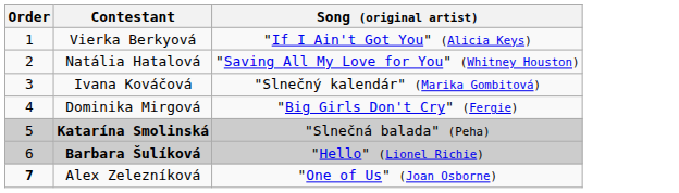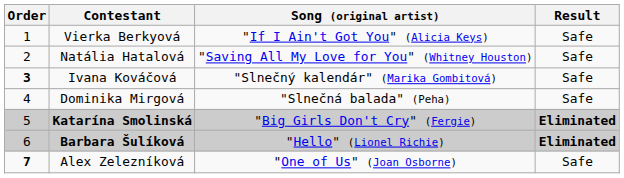 <table class="wikitable plainrowheaders" style="text-align:center;">
 <tr>
 <th scope="col">Order</th>
 <th scope="col">Contestant</th>
 <th scope="col">Song <small>(original artist)</small></th>
+<th scope="col">Result</th>
 </tr>
 <tr>
 <td>1</td>
 <td>Vierka Berkyová</td>
 <td>"<a href='#'>If I Ain't Got You</a>" <small>(<a href='#'>Alicia Keys</a>)</small></td>
+<td>Safe</td>
 </tr>
 <tr>
 <td>2</td>
 <td>Natália Hatalová</td>
 <td>"<a href='#'>Saving All My Love for You</a>" <small>(<a href='#'>Whitney Houston</a>)</small></td>
+<td>Safe</td>
 </tr>
 <tr>
-<td>3</td>
+<td><strong>3</strong></td>
 <td>Ivana Kováčová</td>
 <td>"Slnečný kalendár" <small>(<a href='#'>Marika Gombitová</a>)</small></td>
+<td>Safe</td>
 </tr>
 <tr>
 <td>4</td>
 <td>Dominika Mirgová</td>
-<td>"<a href='#'>Big Girls Don't Cry</a>" <small>(<a href='#'>Fergie</a>)</small></td>
+<td>"Slnečná balada" <small>(Peha)</small></td>
+<td>Safe</td>
 </tr>
 <tr style="background:#ccc;">
 <td>5</td>
 <td><strong>Katarína Smolinská</strong></td>
-<td>"Slnečná balada" <small>(Peha)</small></td>
+<td>"<a href='#'>Big Girls Don't Cry</a>" <small>(<a href='#'>Fergie</a>)</small></td>
+<td><strong>Eliminated</strong></td>
 </tr>
 <tr style="background:#ccc;">
 <td>6</td>
 <td><strong>Barbara Šulíková</strong></td>
 <td>"<a href='#'>Hello</a>" <small>(<a href='#'>Lionel Richie</a>)</small></td>
+<td><strong>Eliminated</strong></td>
 </tr>
 <tr>
 <td><strong>7</strong></td>
 <td>Alex Zelezníková</td>
 <td>"<a href='#'>One of Us</a>" <small>(<a href='#'>Joan Osborne</a>)</small></td>
+<td>Safe</td>
 </tr>
 </table>
